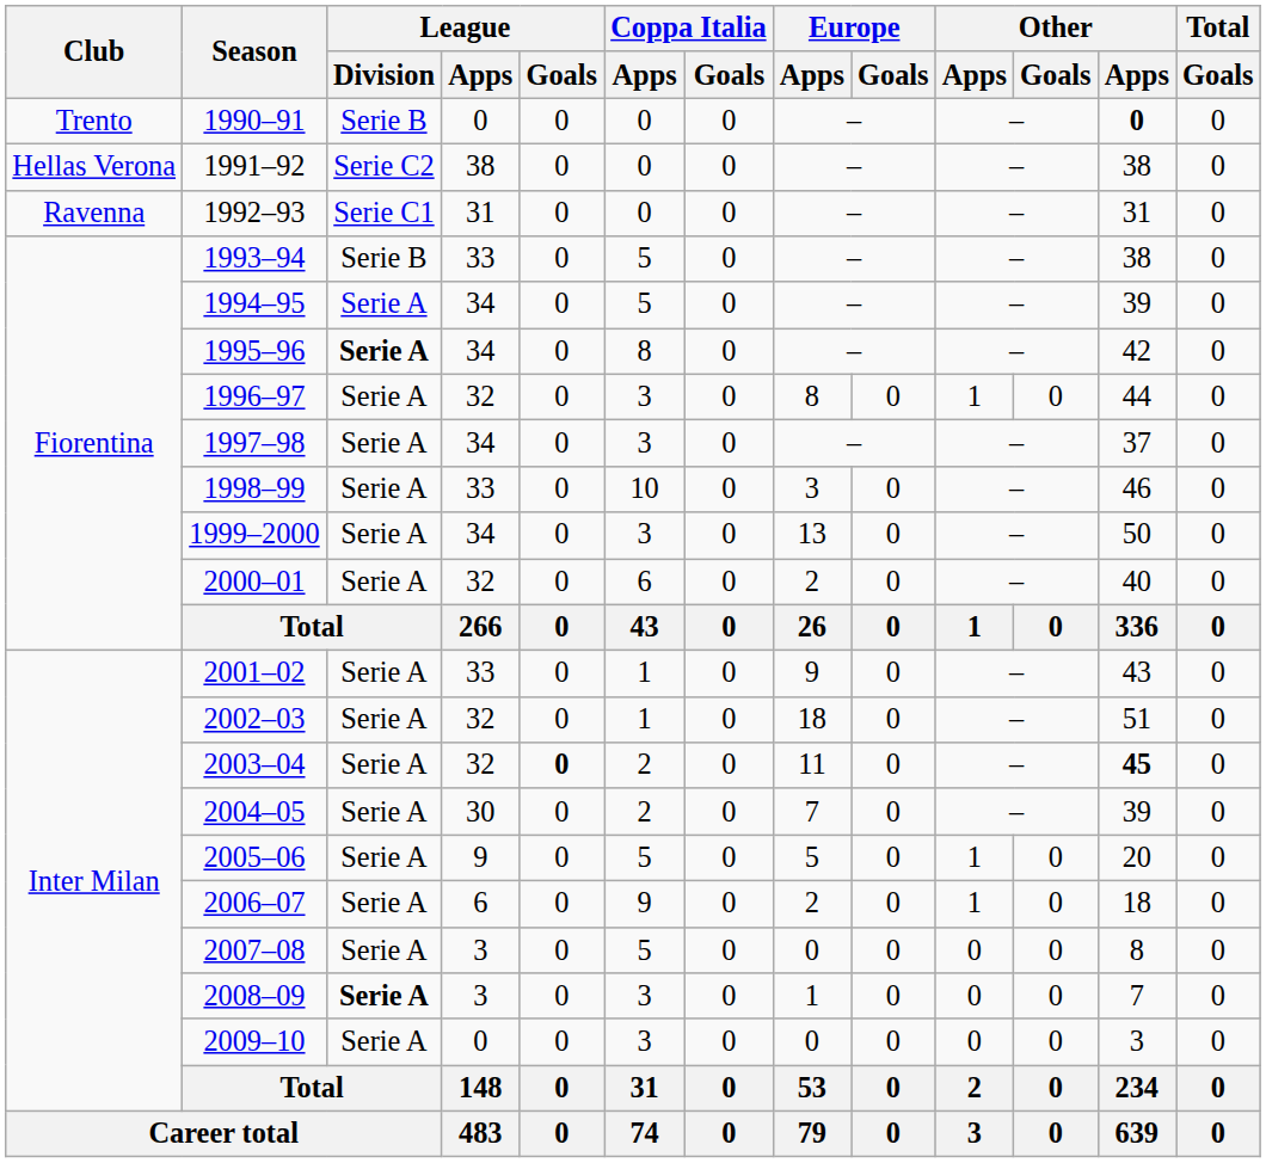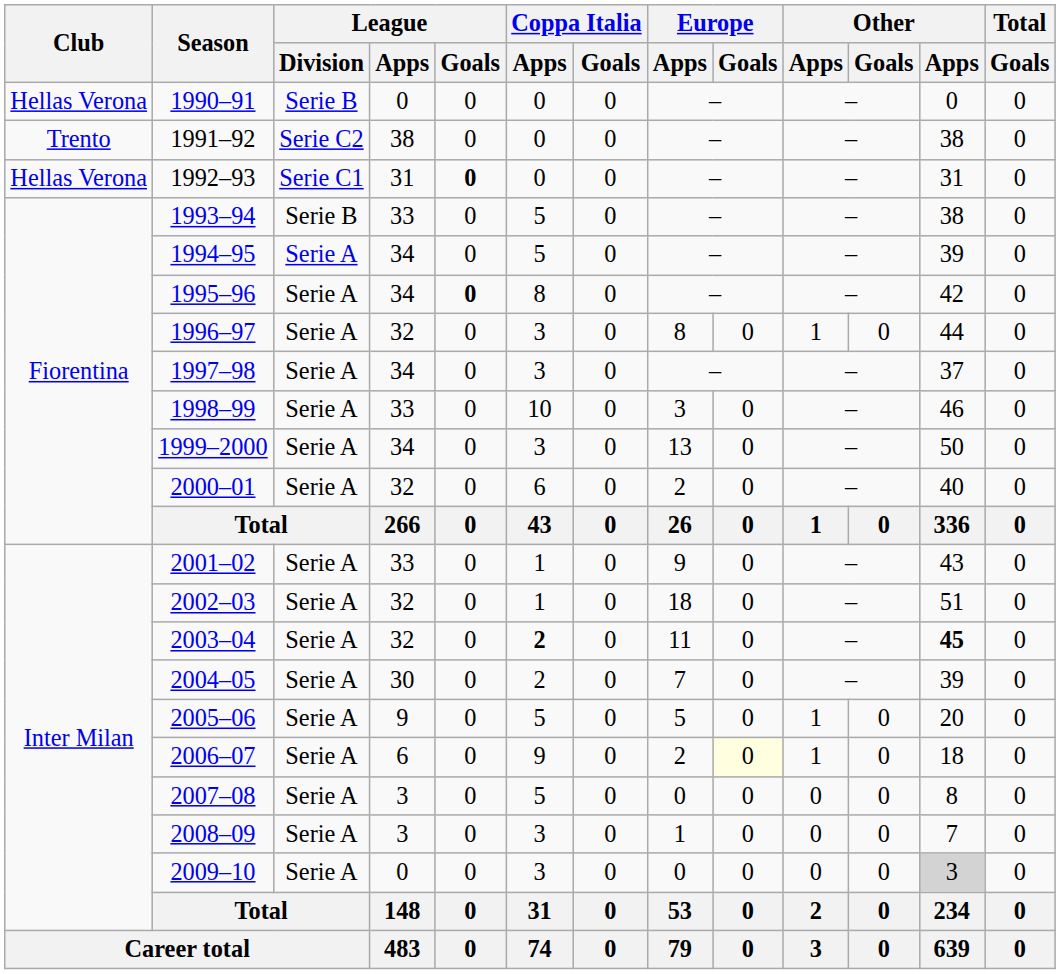 <table class="wikitable" style="text-align:center">
 <tr>
 <th rowspan="2">Club</th>
 <th rowspan="2">Season</th>
 <th colspan="3">League</th>
 <th colspan="2"><a href='#'>Coppa Italia</a></th>
 <th colspan="2"><a href='#'>Europe</a></th>
 <th colspan="3">Other</th>
 <th colspan="2">Total</th>
 </tr>
 <tr>
 <th>Division</th>
 <th>Apps</th>
 <th>Goals</th>
 <th>Apps</th>
 <th>Goals</th>
 <th>Apps</th>
 <th>Goals</th>
 <th>Apps</th>
 <th>Goals</th>
 <th>Apps</th>
 <th>Goals</th>
 </tr>
 <tr>
-<td><a href='#'>Trento</a></td>
+<td><a href='#'>Hellas Verona</a></td>
 <td><a href='#'>1990–91</a></td>
 <td><a href='#'>Serie B</a></td>
 <td>0</td>
 <td>0</td>
 <td>0</td>
 <td>0</td>
 <td colspan="2">–</td>
 <td colspan="2">–</td>
-<td><strong>0</strong></td>
+<td>0</td>
 <td>0</td>
 </tr>
 <tr>
-<td><a href='#'>Hellas Verona</a></td>
+<td><a href='#'>Trento</a></td>
 <td>1991–92</td>
 <td><a href='#'>Serie C2</a></td>
 <td>38</td>
 <td>0</td>
 <td>0</td>
 <td>0</td>
 <td colspan="2">–</td>
 <td colspan="2">–</td>
 <td>38</td>
 <td>0</td>
 </tr>
 <tr>
-<td><a href='#'>Ravenna</a></td>
+<td><a href='#'>Hellas Verona</a></td>
 <td>1992–93</td>
 <td><a href='#'>Serie C1</a></td>
 <td>31</td>
-<td>0</td>
+<td><strong>0</strong></td>
 <td>0</td>
 <td>0</td>
 <td colspan="2">–</td>
 <td colspan="2">–</td>
 <td>31</td>
 <td>0</td>
 </tr>
 <tr>
 <td rowspan="9"><a href='#'>Fiorentina</a></td>
 <td><a href='#'>1993–94</a></td>
 <td>Serie B</td>
 <td>33</td>
 <td>0</td>
 <td>5</td>
 <td>0</td>
 <td colspan="2">–</td>
 <td colspan="2">–</td>
 <td>38</td>
 <td>0</td>
 </tr>
 <tr>
 <td><a href='#'>1994–95</a></td>
 <td><a href='#'>Serie A</a></td>
 <td>34</td>
 <td>0</td>
 <td>5</td>
 <td>0</td>
 <td colspan="2">–</td>
 <td colspan="2">–</td>
 <td>39</td>
 <td>0</td>
 </tr>
 <tr>
 <td><a href='#'>1995–96</a></td>
-<td><strong>Serie A</strong></td>
+<td>Serie A</td>
 <td>34</td>
-<td>0</td>
+<td><strong>0</strong></td>
 <td>8</td>
 <td>0</td>
 <td colspan="2">–</td>
 <td colspan="2">–</td>
 <td>42</td>
 <td>0</td>
 </tr>
 <tr>
 <td><a href='#'>1996–97</a></td>
 <td>Serie A</td>
 <td>32</td>
 <td>0</td>
 <td>3</td>
 <td>0</td>
 <td>8</td>
 <td>0</td>
 <td>1</td>
 <td>0</td>
 <td>44</td>
 <td>0</td>
 </tr>
 <tr>
 <td><a href='#'>1997–98</a></td>
 <td>Serie A</td>
 <td>34</td>
 <td>0</td>
 <td>3</td>
 <td>0</td>
 <td colspan="2">–</td>
 <td colspan="2">–</td>
 <td>37</td>
 <td>0</td>
 </tr>
 <tr>
 <td><a href='#'>1998–99</a></td>
 <td>Serie A</td>
 <td>33</td>
 <td>0</td>
 <td>10</td>
 <td>0</td>
 <td>3</td>
 <td>0</td>
 <td colspan="2">–</td>
 <td>46</td>
 <td>0</td>
 </tr>
 <tr>
 <td><a href='#'>1999–2000</a></td>
 <td>Serie A</td>
 <td>34</td>
 <td>0</td>
 <td>3</td>
 <td>0</td>
 <td>13</td>
 <td>0</td>
 <td colspan="2">–</td>
 <td>50</td>
 <td>0</td>
 </tr>
 <tr>
 <td><a href='#'>2000–01</a></td>
 <td>Serie A</td>
 <td>32</td>
 <td>0</td>
 <td>6</td>
 <td>0</td>
 <td>2</td>
 <td>0</td>
 <td colspan="2">–</td>
 <td>40</td>
 <td>0</td>
 </tr>
 <tr>
 <th colspan="2">Total</th>
 <th>266</th>
 <th>0</th>
 <th>43</th>
 <th>0</th>
 <th>26</th>
 <th>0</th>
 <th>1</th>
 <th>0</th>
 <th>336</th>
 <th>0</th>
 </tr>
 <tr>
 <td rowspan="10"><a href='#'>Inter Milan</a></td>
 <td><a href='#'>2001–02</a></td>
 <td>Serie A</td>
 <td>33</td>
 <td>0</td>
 <td>1</td>
 <td>0</td>
 <td>9</td>
 <td>0</td>
 <td colspan="2">–</td>
 <td>43</td>
 <td>0</td>
 </tr>
 <tr>
 <td><a href='#'>2002–03</a></td>
 <td>Serie A</td>
 <td>32</td>
 <td>0</td>
 <td>1</td>
 <td>0</td>
 <td>18</td>
 <td>0</td>
 <td colspan="2">–</td>
 <td>51</td>
 <td>0</td>
 </tr>
 <tr>
 <td><a href='#'>2003–04</a></td>
 <td>Serie A</td>
 <td>32</td>
-<td><strong>0</strong></td>
-<td>2</td>
+<td>0</td>
+<td><strong>2</strong></td>
 <td>0</td>
 <td>11</td>
 <td>0</td>
 <td colspan="2">–</td>
 <td><strong>45</strong></td>
 <td>0</td>
 </tr>
 <tr>
 <td><a href='#'>2004–05</a></td>
 <td>Serie A</td>
 <td>30</td>
 <td>0</td>
 <td>2</td>
 <td>0</td>
 <td>7</td>
 <td>0</td>
 <td colspan="2">–</td>
 <td>39</td>
 <td>0</td>
 </tr>
 <tr>
 <td><a href='#'>2005–06</a></td>
 <td>Serie A</td>
 <td>9</td>
 <td>0</td>
 <td>5</td>
 <td>0</td>
 <td>5</td>
 <td>0</td>
 <td>1</td>
 <td>0</td>
 <td>20</td>
 <td>0</td>
 </tr>
 <tr>
 <td><a href='#'>2006–07</a></td>
 <td>Serie A</td>
 <td>6</td>
 <td>0</td>
 <td>9</td>
 <td>0</td>
 <td>2</td>
-<td>0</td>
+<td style="background: lightyellow;">0</td>
 <td>1</td>
 <td>0</td>
 <td>18</td>
 <td>0</td>
 </tr>
 <tr>
 <td><a href='#'>2007–08</a></td>
 <td>Serie A</td>
 <td>3</td>
 <td>0</td>
 <td>5</td>
 <td>0</td>
 <td>0</td>
 <td>0</td>
 <td>0</td>
 <td>0</td>
 <td>8</td>
 <td>0</td>
 </tr>
 <tr>
 <td><a href='#'>2008–09</a></td>
-<td><strong>Serie A</strong></td>
+<td>Serie A</td>
 <td>3</td>
 <td>0</td>
 <td>3</td>
 <td>0</td>
 <td>1</td>
 <td>0</td>
 <td>0</td>
 <td>0</td>
 <td>7</td>
 <td>0</td>
 </tr>
 <tr>
 <td><a href='#'>2009–10</a></td>
 <td>Serie A</td>
 <td>0</td>
 <td>0</td>
 <td>3</td>
 <td>0</td>
 <td>0</td>
 <td>0</td>
 <td>0</td>
 <td>0</td>
-<td>3</td>
+<td style="background: lightgrey;">3</td>
 <td>0</td>
 </tr>
 <tr>
 <th colspan="2">Total</th>
 <th>148</th>
 <th>0</th>
 <th>31</th>
 <th>0</th>
 <th>53</th>
 <th>0</th>
 <th>2</th>
 <th>0</th>
 <th>234</th>
 <th>0</th>
 </tr>
 <tr>
 <th colspan="3">Career total</th>
 <th>483</th>
 <th>0</th>
 <th>74</th>
 <th>0</th>
 <th>79</th>
 <th>0</th>
 <th>3</th>
 <th>0</th>
 <th>639</th>
 <th>0</th>
 </tr>
 </table>
